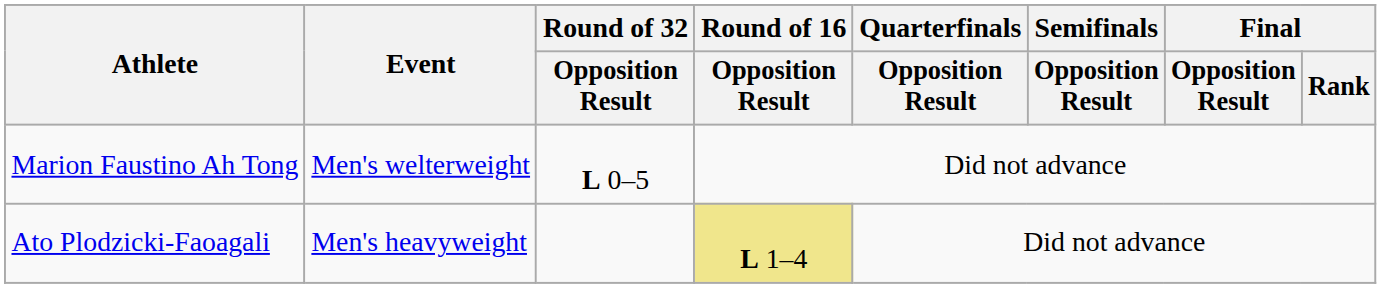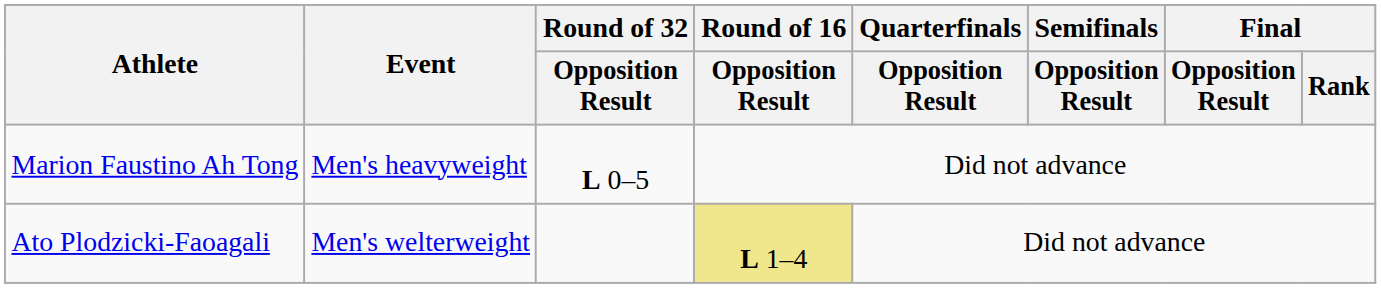 <table class="wikitable" style="font-size:90%">
 <tr>
 <th rowspan="2">Athlete</th>
 <th rowspan="2">Event</th>
 <th>Round of 32</th>
 <th>Round of 16</th>
 <th>Quarterfinals</th>
 <th>Semifinals</th>
 <th colspan=2>Final</th>
 </tr>
 <tr style="font-size:95%">
 <th>Opposition<br>Result</th>
 <th>Opposition<br>Result</th>
 <th>Opposition<br>Result</th>
 <th>Opposition<br>Result</th>
 <th>Opposition<br>Result</th>
 <th>Rank</th>
 </tr>
 <tr align=center>
 <td align=left><a href='#'>Marion Faustino Ah Tong</a></td>
-<td align=left><a href='#'>Men's welterweight</a></td>
+<td align=left><a href='#'>Men's heavyweight</a></td>
 <td><br><strong>L</strong> 0–5</td>
 <td colspan=5>Did not advance</td>
 </tr>
 <tr align=center>
 <td align=left><a href='#'>Ato Plodzicki-Faoagali</a></td>
-<td align=left><a href='#'>Men's heavyweight</a></td>
+<td align=left><a href='#'>Men's welterweight</a></td>
 <td></td>
 <td style="background: khaki;"><br><strong>L</strong> 1–4</td>
 <td colspan=4>Did not advance</td>
 </tr>
 </table>
